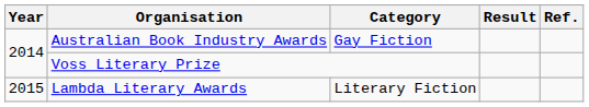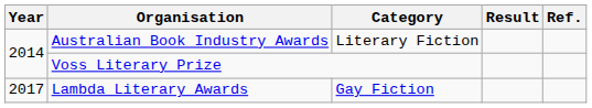 <table class="wikitable">
 <tr>
 <th scope="col">Year</th>
 <th scope="col">Organisation</th>
 <th scope="col">Category</th>
 <th scope="col">Result</th>
 <th scope="col">Ref.</th>
 </tr>
 <tr>
 <td rowspan=2>2014</td>
 <td><a href='#'>Australian Book Industry Awards</a></td>
-<td><a href='#'>Gay Fiction</a></td>
+<td>Literary Fiction</td>
 <td></td>
 <td></td>
 </tr>
 <tr>
 <td colspan=2><a href='#'>Voss Literary Prize</a></td>
 <td></td>
 <td></td>
 </tr>
 <tr>
-<td>2015</td>
+<td>2017</td>
 <td><a href='#'>Lambda Literary Awards</a></td>
-<td>Literary Fiction</td>
+<td><a href='#'>Gay Fiction</a></td>
 <td></td>
 <td></td>
 </tr>
 </table>
